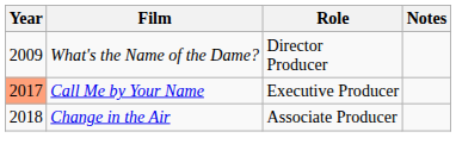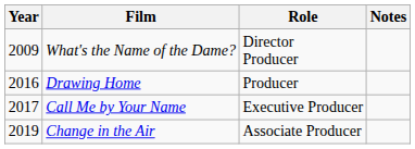 <table class="wikitable">
 <tr>
 <th>Year</th>
 <th>Film</th>
 <th>Role</th>
 <th>Notes</th>
 </tr>
 <tr>
 <td>2009</td>
 <td><em>What's the Name of the Dame?</em></td>
 <td>Director<br>Producer</td>
 <td></td>
 </tr>
 <tr>
-<td style="background: lightsalmon;">2017</td>
+<td>2016</td>
+<td><em><a href='#'>Drawing Home</a></em></td>
+<td>Producer</td>
+<td></td>
+</tr>
+<tr>
+<td>2017</td>
 <td><em><a href='#'>Call Me by Your Name</a></em></td>
 <td>Executive Producer</td>
 <td></td>
 </tr>
 <tr>
-<td>2018</td>
+<td>2019</td>
 <td><em><a href='#'>Change in the Air</a></em></td>
 <td>Associate Producer</td>
 <td></td>
 </tr>
 </table>
